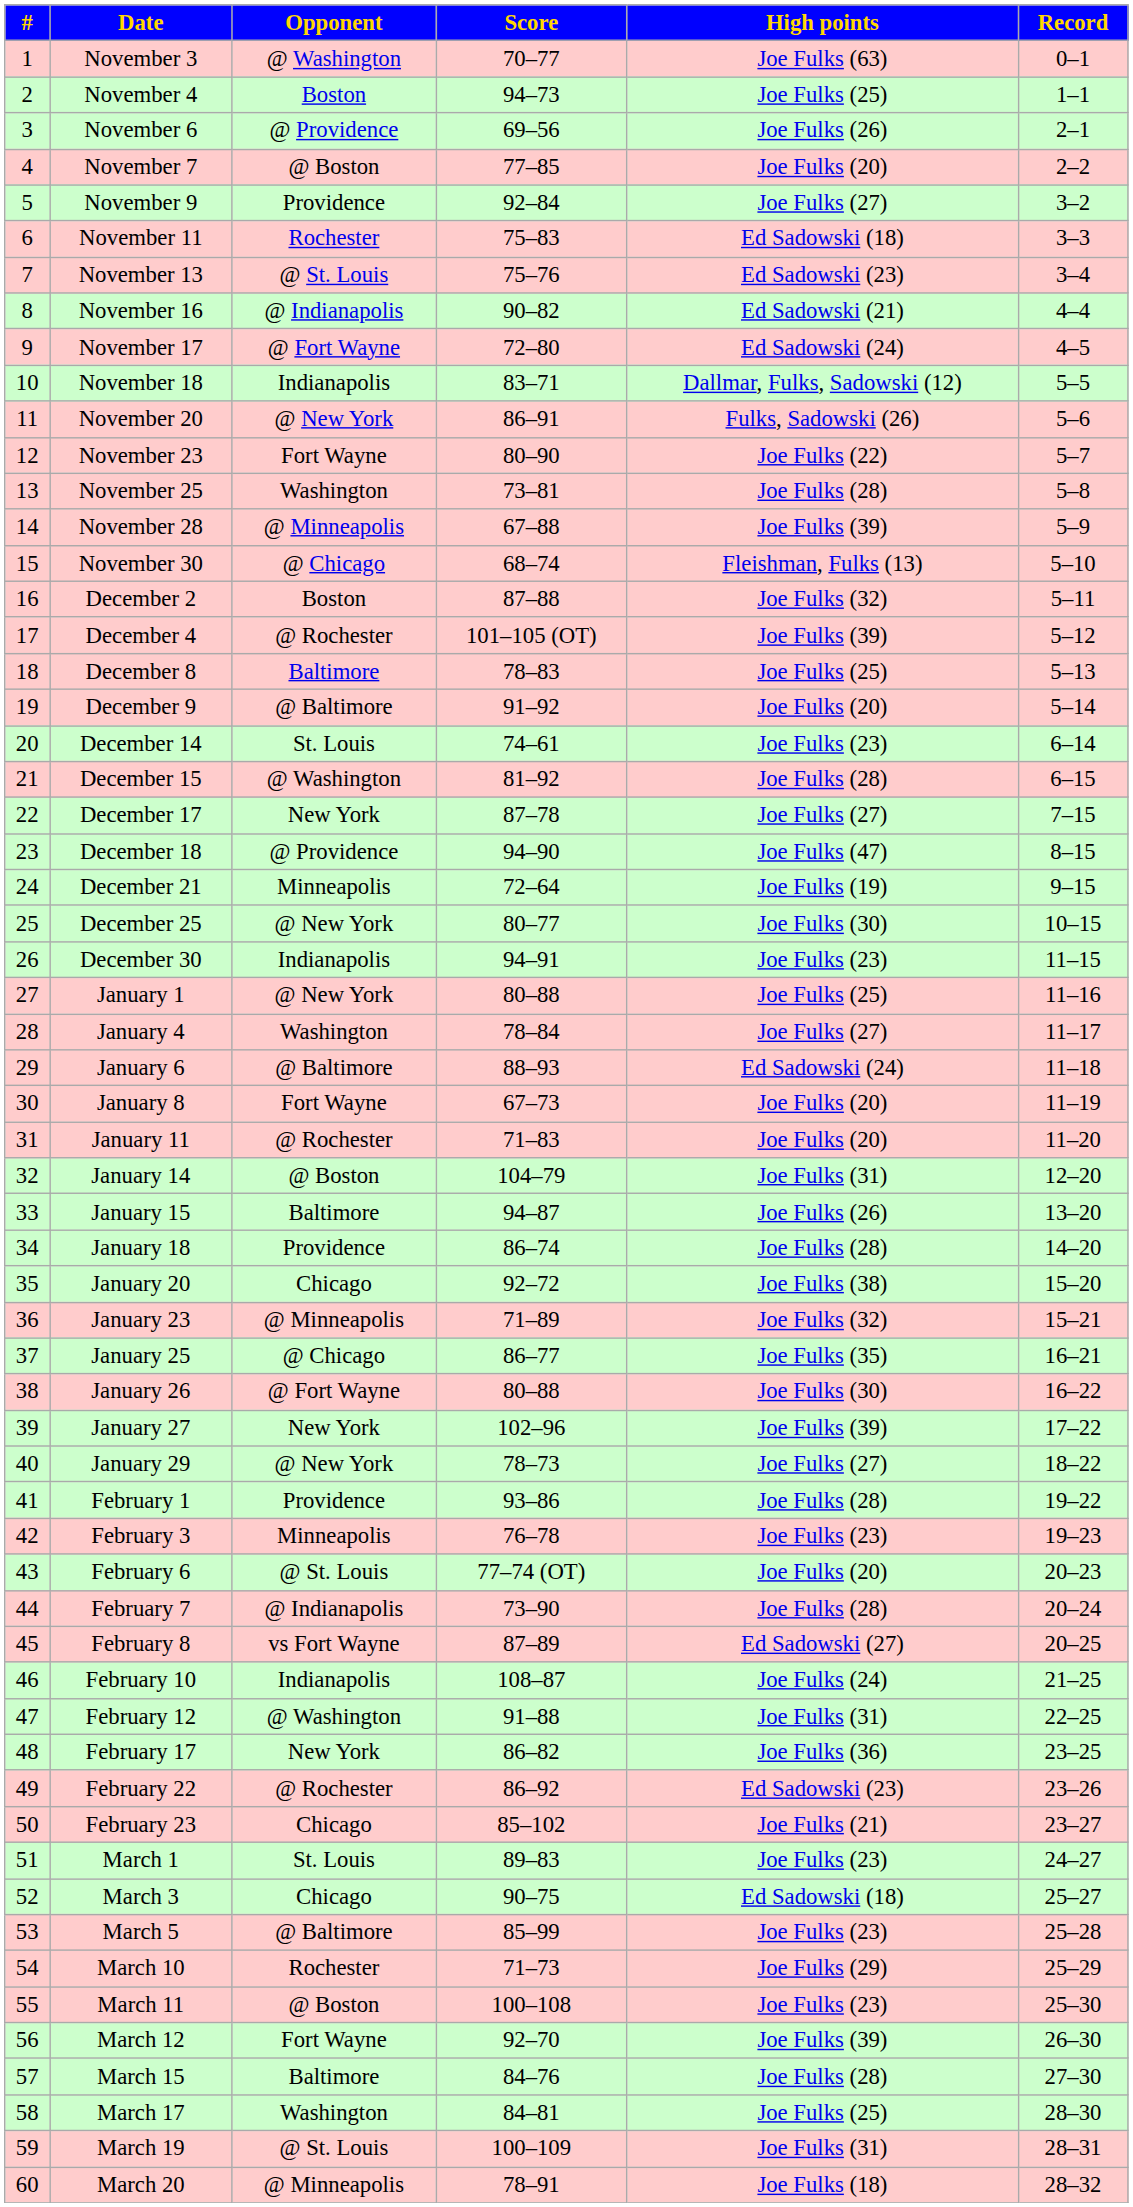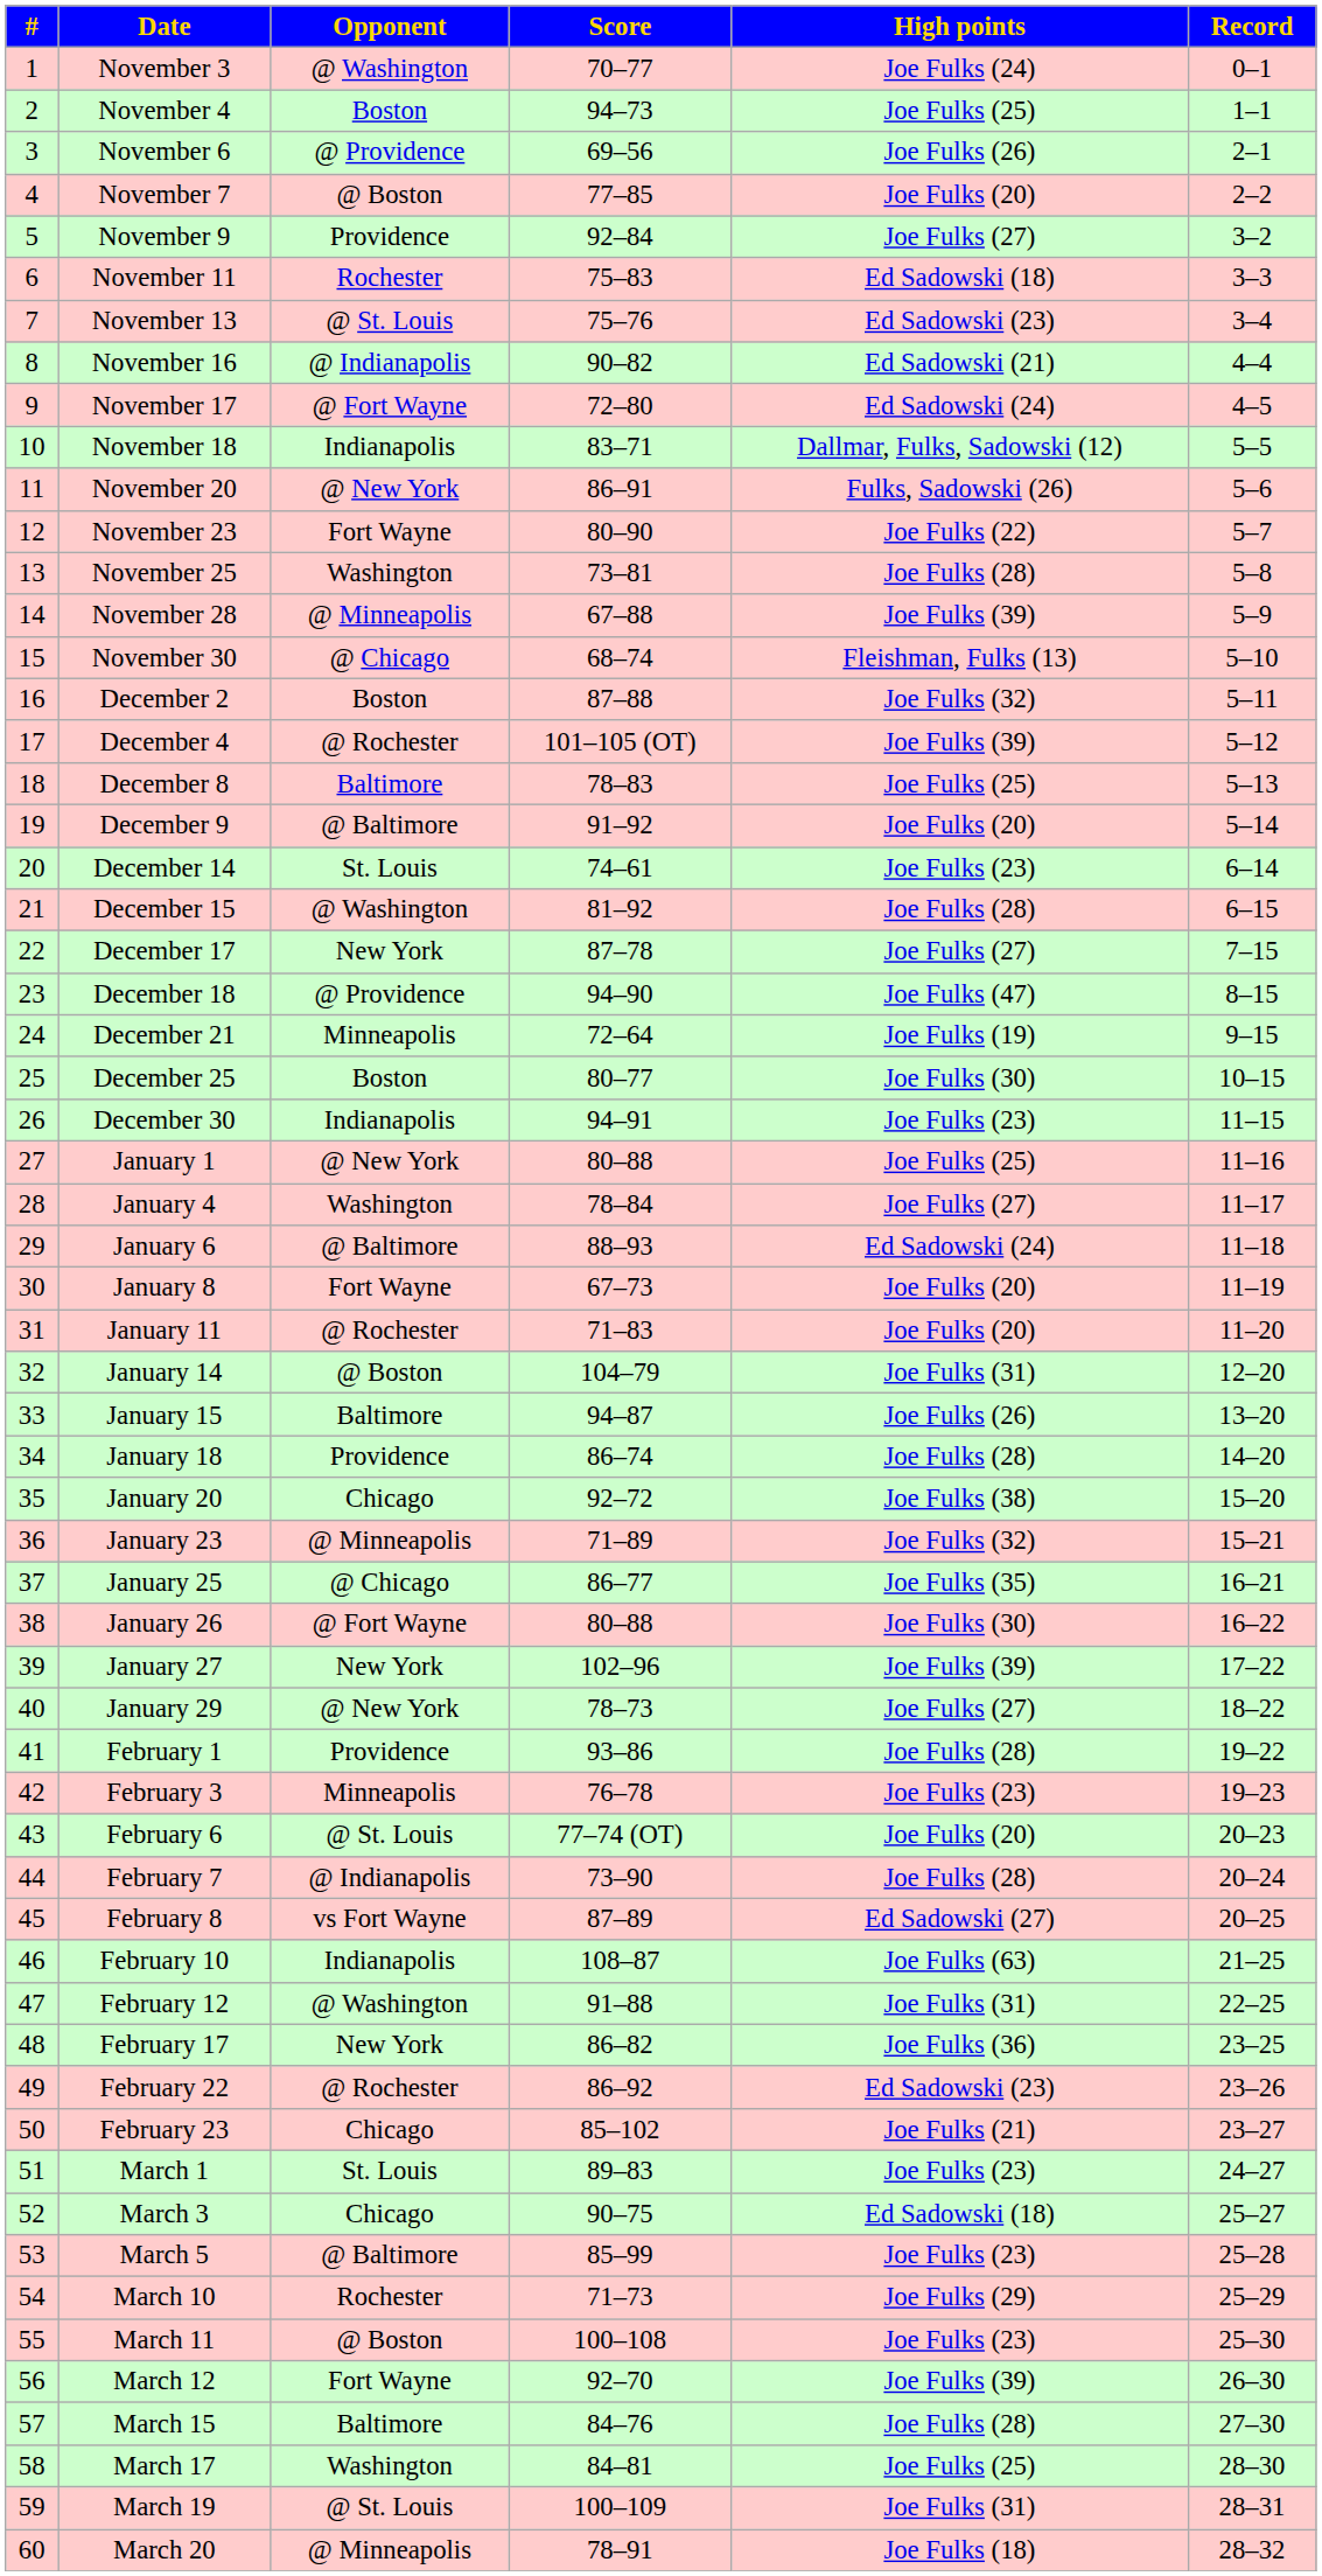 <table class="wikitable" width="50%">
 <tr align="center"  style="background:#0000FF;color:#FFD700;">
 <td><strong>#</strong></td>
 <td><strong>Date</strong></td>
 <td><strong>Opponent</strong></td>
 <td><strong>Score</strong></td>
 <td><strong>High points</strong></td>
 <td><strong>Record</strong></td>
 </tr>
 <tr align="center" bgcolor="ffcccc">
 <td>1</td>
 <td>November 3</td>
 <td>@ <a href='#'>Washington</a></td>
 <td>70–77</td>
-<td><a href='#'>Joe Fulks</a> (63)</td>
+<td><a href='#'>Joe Fulks</a> (24)</td>
 <td>0–1</td>
 </tr>
 <tr align="center" bgcolor="ccffcc">
 <td>2</td>
 <td>November 4</td>
 <td><a href='#'>Boston</a></td>
 <td>94–73</td>
 <td><a href='#'>Joe Fulks</a> (25)</td>
 <td>1–1</td>
 </tr>
 <tr align="center" bgcolor="ccffcc">
 <td>3</td>
 <td>November 6</td>
 <td>@ <a href='#'>Providence</a></td>
 <td>69–56</td>
 <td><a href='#'>Joe Fulks</a> (26)</td>
 <td>2–1</td>
 </tr>
 <tr align="center" bgcolor="ffcccc">
 <td>4</td>
 <td>November 7</td>
 <td>@ Boston</td>
 <td>77–85</td>
 <td><a href='#'>Joe Fulks</a> (20)</td>
 <td>2–2</td>
 </tr>
 <tr align="center" bgcolor="ccffcc">
 <td>5</td>
 <td>November 9</td>
 <td>Providence</td>
 <td>92–84</td>
 <td><a href='#'>Joe Fulks</a> (27)</td>
 <td>3–2</td>
 </tr>
 <tr align="center" bgcolor="ffcccc">
 <td>6</td>
 <td>November 11</td>
 <td><a href='#'>Rochester</a></td>
 <td>75–83</td>
 <td><a href='#'>Ed Sadowski</a> (18)</td>
 <td>3–3</td>
 </tr>
 <tr align="center" bgcolor="ffcccc">
 <td>7</td>
 <td>November 13</td>
 <td>@ <a href='#'>St. Louis</a></td>
 <td>75–76</td>
 <td><a href='#'>Ed Sadowski</a> (23)</td>
 <td>3–4</td>
 </tr>
 <tr align="center" bgcolor="ccffcc">
 <td>8</td>
 <td>November 16</td>
 <td>@ <a href='#'>Indianapolis</a></td>
 <td>90–82</td>
 <td><a href='#'>Ed Sadowski</a> (21)</td>
 <td>4–4</td>
 </tr>
 <tr align="center" bgcolor="ffcccc">
 <td>9</td>
 <td>November 17</td>
 <td>@ <a href='#'>Fort Wayne</a></td>
 <td>72–80</td>
 <td><a href='#'>Ed Sadowski</a> (24)</td>
 <td>4–5</td>
 </tr>
 <tr align="center" bgcolor="ccffcc">
 <td>10</td>
 <td>November 18</td>
 <td>Indianapolis</td>
 <td>83–71</td>
 <td><a href='#'>Dallmar</a>, <a href='#'>Fulks</a>, <a href='#'>Sadowski</a> (12)</td>
 <td>5–5</td>
 </tr>
 <tr align="center" bgcolor="ffcccc">
 <td>11</td>
 <td>November 20</td>
 <td>@ <a href='#'>New York</a></td>
 <td>86–91</td>
 <td><a href='#'>Fulks</a>, <a href='#'>Sadowski</a> (26)</td>
 <td>5–6</td>
 </tr>
 <tr align="center" bgcolor="ffcccc">
 <td>12</td>
 <td>November 23</td>
 <td>Fort Wayne</td>
 <td>80–90</td>
 <td><a href='#'>Joe Fulks</a> (22)</td>
 <td>5–7</td>
 </tr>
 <tr align="center" bgcolor="ffcccc">
 <td>13</td>
 <td>November 25</td>
 <td>Washington</td>
 <td>73–81</td>
 <td><a href='#'>Joe Fulks</a> (28)</td>
 <td>5–8</td>
 </tr>
 <tr align="center" bgcolor="ffcccc">
 <td>14</td>
 <td>November 28</td>
 <td>@ <a href='#'>Minneapolis</a></td>
 <td>67–88</td>
 <td><a href='#'>Joe Fulks</a> (39)</td>
 <td>5–9</td>
 </tr>
 <tr align="center" bgcolor="ffcccc">
 <td>15</td>
 <td>November 30</td>
 <td>@ <a href='#'>Chicago</a></td>
 <td>68–74</td>
 <td><a href='#'>Fleishman</a>, <a href='#'>Fulks</a> (13)</td>
 <td>5–10</td>
 </tr>
 <tr align="center" bgcolor="ffcccc">
 <td>16</td>
 <td>December 2</td>
 <td>Boston</td>
 <td>87–88</td>
 <td><a href='#'>Joe Fulks</a> (32)</td>
 <td>5–11</td>
 </tr>
 <tr align="center" bgcolor="ffcccc">
 <td>17</td>
 <td>December 4</td>
 <td>@ Rochester</td>
 <td>101–105 (OT)</td>
 <td><a href='#'>Joe Fulks</a> (39)</td>
 <td>5–12</td>
 </tr>
 <tr align="center" bgcolor="ffcccc">
 <td>18</td>
 <td>December 8</td>
 <td><a href='#'>Baltimore</a></td>
 <td>78–83</td>
 <td><a href='#'>Joe Fulks</a> (25)</td>
 <td>5–13</td>
 </tr>
 <tr align="center" bgcolor="ffcccc">
 <td>19</td>
 <td>December 9</td>
 <td>@ Baltimore</td>
 <td>91–92</td>
 <td><a href='#'>Joe Fulks</a> (20)</td>
 <td>5–14</td>
 </tr>
 <tr align="center" bgcolor="ccffcc">
 <td>20</td>
 <td>December 14</td>
 <td>St. Louis</td>
 <td>74–61</td>
 <td><a href='#'>Joe Fulks</a> (23)</td>
 <td>6–14</td>
 </tr>
 <tr align="center" bgcolor="ffcccc">
 <td>21</td>
 <td>December 15</td>
 <td>@ Washington</td>
 <td>81–92</td>
 <td><a href='#'>Joe Fulks</a> (28)</td>
 <td>6–15</td>
 </tr>
 <tr align="center" bgcolor="ccffcc">
 <td>22</td>
 <td>December 17</td>
 <td>New York</td>
 <td>87–78</td>
 <td><a href='#'>Joe Fulks</a> (27)</td>
 <td>7–15</td>
 </tr>
 <tr align="center" bgcolor="ccffcc">
 <td>23</td>
 <td>December 18</td>
 <td>@ Providence</td>
 <td>94–90</td>
 <td><a href='#'>Joe Fulks</a> (47)</td>
 <td>8–15</td>
 </tr>
 <tr align="center" bgcolor="ccffcc">
 <td>24</td>
 <td>December 21</td>
 <td>Minneapolis</td>
 <td>72–64</td>
 <td><a href='#'>Joe Fulks</a> (19)</td>
 <td>9–15</td>
 </tr>
 <tr align="center" bgcolor="ccffcc">
 <td>25</td>
 <td>December 25</td>
-<td>@ New York</td>
+<td>Boston</td>
 <td>80–77</td>
 <td><a href='#'>Joe Fulks</a> (30)</td>
 <td>10–15</td>
 </tr>
 <tr align="center" bgcolor="ccffcc">
 <td>26</td>
 <td>December 30</td>
 <td>Indianapolis</td>
 <td>94–91</td>
 <td><a href='#'>Joe Fulks</a> (23)</td>
 <td>11–15</td>
 </tr>
 <tr align="center" bgcolor="ffcccc">
 <td>27</td>
 <td>January 1</td>
 <td>@ New York</td>
 <td>80–88</td>
 <td><a href='#'>Joe Fulks</a> (25)</td>
 <td>11–16</td>
 </tr>
 <tr align="center" bgcolor="ffcccc">
 <td>28</td>
 <td>January 4</td>
 <td>Washington</td>
 <td>78–84</td>
 <td><a href='#'>Joe Fulks</a> (27)</td>
 <td>11–17</td>
 </tr>
 <tr align="center" bgcolor="ffcccc">
 <td>29</td>
 <td>January 6</td>
 <td>@ Baltimore</td>
 <td>88–93</td>
 <td><a href='#'>Ed Sadowski</a> (24)</td>
 <td>11–18</td>
 </tr>
 <tr align="center" bgcolor="ffcccc">
 <td>30</td>
 <td>January 8</td>
 <td>Fort Wayne</td>
 <td>67–73</td>
 <td><a href='#'>Joe Fulks</a> (20)</td>
 <td>11–19</td>
 </tr>
 <tr align="center" bgcolor="ffcccc">
 <td>31</td>
 <td>January 11</td>
 <td>@ Rochester</td>
 <td>71–83</td>
 <td><a href='#'>Joe Fulks</a> (20)</td>
 <td>11–20</td>
 </tr>
 <tr align="center" bgcolor="ccffcc">
 <td>32</td>
 <td>January 14</td>
 <td>@ Boston</td>
 <td>104–79</td>
 <td><a href='#'>Joe Fulks</a> (31)</td>
 <td>12–20</td>
 </tr>
 <tr align="center" bgcolor="ccffcc">
 <td>33</td>
 <td>January 15</td>
 <td>Baltimore</td>
 <td>94–87</td>
 <td><a href='#'>Joe Fulks</a> (26)</td>
 <td>13–20</td>
 </tr>
 <tr align="center" bgcolor="ccffcc">
 <td>34</td>
 <td>January 18</td>
 <td>Providence</td>
 <td>86–74</td>
 <td><a href='#'>Joe Fulks</a> (28)</td>
 <td>14–20</td>
 </tr>
 <tr align="center" bgcolor="ccffcc">
 <td>35</td>
 <td>January 20</td>
 <td>Chicago</td>
 <td>92–72</td>
 <td><a href='#'>Joe Fulks</a> (38)</td>
 <td>15–20</td>
 </tr>
 <tr align="center" bgcolor="ffcccc">
 <td>36</td>
 <td>January 23</td>
 <td>@ Minneapolis</td>
 <td>71–89</td>
 <td><a href='#'>Joe Fulks</a> (32)</td>
 <td>15–21</td>
 </tr>
 <tr align="center" bgcolor="ccffcc">
 <td>37</td>
 <td>January 25</td>
 <td>@ Chicago</td>
 <td>86–77</td>
 <td><a href='#'>Joe Fulks</a> (35)</td>
 <td>16–21</td>
 </tr>
 <tr align="center" bgcolor="ffcccc">
 <td>38</td>
 <td>January 26</td>
 <td>@ Fort Wayne</td>
 <td>80–88</td>
 <td><a href='#'>Joe Fulks</a> (30)</td>
 <td>16–22</td>
 </tr>
 <tr align="center" bgcolor="ccffcc">
 <td>39</td>
 <td>January 27</td>
 <td>New York</td>
 <td>102–96</td>
 <td><a href='#'>Joe Fulks</a> (39)</td>
 <td>17–22</td>
 </tr>
 <tr align="center" bgcolor="ccffcc">
 <td>40</td>
 <td>January 29</td>
 <td>@ New York</td>
 <td>78–73</td>
 <td><a href='#'>Joe Fulks</a> (27)</td>
 <td>18–22</td>
 </tr>
 <tr align="center" bgcolor="ccffcc">
 <td>41</td>
 <td>February 1</td>
 <td>Providence</td>
 <td>93–86</td>
 <td><a href='#'>Joe Fulks</a> (28)</td>
 <td>19–22</td>
 </tr>
 <tr align="center" bgcolor="ffcccc">
 <td>42</td>
 <td>February 3</td>
 <td>Minneapolis</td>
 <td>76–78</td>
 <td><a href='#'>Joe Fulks</a> (23)</td>
 <td>19–23</td>
 </tr>
 <tr align="center" bgcolor="ccffcc">
 <td>43</td>
 <td>February 6</td>
 <td>@ St. Louis</td>
 <td>77–74 (OT)</td>
 <td><a href='#'>Joe Fulks</a> (20)</td>
 <td>20–23</td>
 </tr>
 <tr align="center" bgcolor="ffcccc">
 <td>44</td>
 <td>February 7</td>
 <td>@ Indianapolis</td>
 <td>73–90</td>
 <td><a href='#'>Joe Fulks</a> (28)</td>
 <td>20–24</td>
 </tr>
 <tr align="center" bgcolor="ffcccc">
 <td>45</td>
 <td>February 8</td>
 <td>vs Fort Wayne</td>
 <td>87–89</td>
 <td><a href='#'>Ed Sadowski</a> (27)</td>
 <td>20–25</td>
 </tr>
 <tr align="center" bgcolor="ccffcc">
 <td>46</td>
 <td>February 10</td>
 <td>Indianapolis</td>
 <td>108–87</td>
-<td><a href='#'>Joe Fulks</a> (24)</td>
+<td><a href='#'>Joe Fulks</a> (63)</td>
 <td>21–25</td>
 </tr>
 <tr align="center" bgcolor="ccffcc">
 <td>47</td>
 <td>February 12</td>
 <td>@ Washington</td>
 <td>91–88</td>
 <td><a href='#'>Joe Fulks</a> (31)</td>
 <td>22–25</td>
 </tr>
 <tr align="center" bgcolor="ccffcc">
 <td>48</td>
 <td>February 17</td>
 <td>New York</td>
 <td>86–82</td>
 <td><a href='#'>Joe Fulks</a> (36)</td>
 <td>23–25</td>
 </tr>
 <tr align="center" bgcolor="ffcccc">
 <td>49</td>
 <td>February 22</td>
 <td>@ Rochester</td>
 <td>86–92</td>
 <td><a href='#'>Ed Sadowski</a> (23)</td>
 <td>23–26</td>
 </tr>
 <tr align="center" bgcolor="ffcccc">
 <td>50</td>
 <td>February 23</td>
 <td>Chicago</td>
 <td>85–102</td>
 <td><a href='#'>Joe Fulks</a> (21)</td>
 <td>23–27</td>
 </tr>
 <tr align="center" bgcolor="ccffcc">
 <td>51</td>
 <td>March 1</td>
 <td>St. Louis</td>
 <td>89–83</td>
 <td><a href='#'>Joe Fulks</a> (23)</td>
 <td>24–27</td>
 </tr>
 <tr align="center" bgcolor="ccffcc">
 <td>52</td>
 <td>March 3</td>
 <td>Chicago</td>
 <td>90–75</td>
 <td><a href='#'>Ed Sadowski</a> (18)</td>
 <td>25–27</td>
 </tr>
 <tr align="center" bgcolor="ffcccc">
 <td>53</td>
 <td>March 5</td>
 <td>@ Baltimore</td>
 <td>85–99</td>
 <td><a href='#'>Joe Fulks</a> (23)</td>
 <td>25–28</td>
 </tr>
 <tr align="center" bgcolor="ffcccc">
 <td>54</td>
 <td>March 10</td>
 <td>Rochester</td>
 <td>71–73</td>
 <td><a href='#'>Joe Fulks</a> (29)</td>
 <td>25–29</td>
 </tr>
 <tr align="center" bgcolor="ffcccc">
 <td>55</td>
 <td>March 11</td>
 <td>@ Boston</td>
 <td>100–108</td>
 <td><a href='#'>Joe Fulks</a> (23)</td>
 <td>25–30</td>
 </tr>
 <tr align="center" bgcolor="ccffcc">
 <td>56</td>
 <td>March 12</td>
 <td>Fort Wayne</td>
 <td>92–70</td>
 <td><a href='#'>Joe Fulks</a> (39)</td>
 <td>26–30</td>
 </tr>
 <tr align="center" bgcolor="ccffcc">
 <td>57</td>
 <td>March 15</td>
 <td>Baltimore</td>
 <td>84–76</td>
 <td><a href='#'>Joe Fulks</a> (28)</td>
 <td>27–30</td>
 </tr>
 <tr align="center" bgcolor="ccffcc">
 <td>58</td>
 <td>March 17</td>
 <td>Washington</td>
 <td>84–81</td>
 <td><a href='#'>Joe Fulks</a> (25)</td>
 <td>28–30</td>
 </tr>
 <tr align="center" bgcolor="ffcccc">
 <td>59</td>
 <td>March 19</td>
 <td>@ St. Louis</td>
 <td>100–109</td>
 <td><a href='#'>Joe Fulks</a> (31)</td>
 <td>28–31</td>
 </tr>
 <tr align="center" bgcolor="ffcccc">
 <td>60</td>
 <td>March 20</td>
 <td>@ Minneapolis</td>
 <td>78–91</td>
 <td><a href='#'>Joe Fulks</a> (18)</td>
 <td>28–32</td>
 </tr>
 </table>
